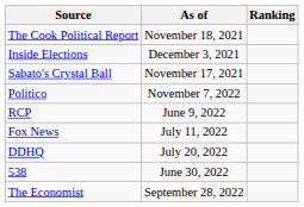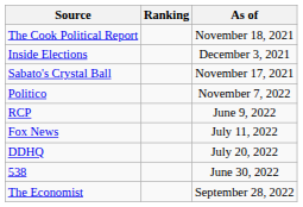 <table class="wikitable" style="text-align:center">
 <tr>
 <th>Source</th>
+<th>Ranking</th>
 <th>As of</th>
-<th>Ranking</th>
 </tr>
 <tr>
 <td align=left><a href='#'>The Cook Political Report</a></td>
+<td></td>
 <td>November 18, 2021</td>
-<td></td>
 </tr>
 <tr>
 <td align=left><a href='#'>Inside Elections</a></td>
+<td></td>
 <td>December 3, 2021</td>
-<td></td>
 </tr>
 <tr>
 <td align=left><a href='#'>Sabato's Crystal Ball</a></td>
+<td></td>
 <td>November 17, 2021</td>
-<td></td>
 </tr>
 <tr>
 <td align="left"><a href='#'>Politico</a></td>
+<td></td>
 <td>November 7, 2022</td>
-<td></td>
 </tr>
 <tr>
 <td align="left"><a href='#'>RCP</a></td>
+<td></td>
 <td>June 9, 2022</td>
-<td></td>
 </tr>
 <tr>
 <td align=left><a href='#'>Fox News</a></td>
+<td></td>
 <td>July 11, 2022</td>
-<td></td>
 </tr>
 <tr>
 <td align="left"><a href='#'>DDHQ</a></td>
+<td></td>
 <td>July 20, 2022</td>
-<td></td>
 </tr>
 <tr>
 <td align="left"><a href='#'>538</a></td>
+<td></td>
 <td>June 30, 2022</td>
-<td></td>
 </tr>
 <tr>
 <td align="left"><a href='#'>The Economist</a></td>
+<td></td>
 <td>September 28, 2022</td>
-<td></td>
 </tr>
 </table>
